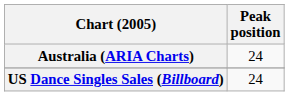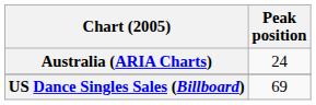 <table class="wikitable sortable plainrowheaders" style="text-align:center">
 <tr>
 <th>Chart (2005)</th>
 <th>Peak<br>position</th>
 </tr>
 <tr>
 <th scope="row">Australia (<a href='#'>ARIA Charts</a>)</th>
 <td>24</td>
 </tr>
 <tr>
 </tr>
 <tr>
 </tr>
 <tr>
 </tr>
 <tr>
 </tr>
 <tr>
 </tr>
 <tr>
 </tr>
 <tr>
 <th scope="row">US <a href='#'>Dance Singles Sales</a> (<em><a href='#'>Billboard</a></em>)</th>
-<td>24</td>
+<td>69</td>
 </tr>
 </table>
